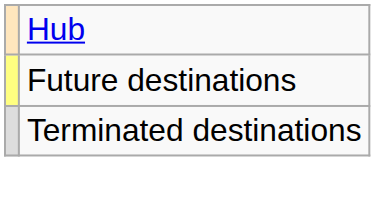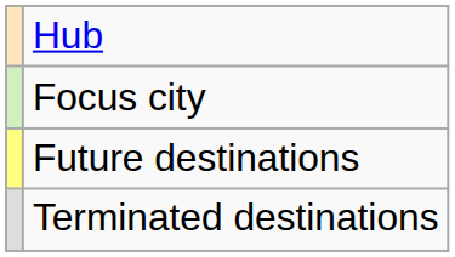 <table class="wikitable">
 <tr>
 <td bgcolor=#FFE6BD></td>
 <td><a href='#'>Hub</a></td>
+</tr>
+<tr>
+<td bgcolor=#D0F0C0></td>
+<td>Focus city</td>
 </tr>
 <tr>
 <td bgcolor=#FFFF80></td>
 <td>Future destinations</td>
 </tr>
 <tr>
 <td style="background:#DDDDDD"></td>
 <td>Terminated destinations</td>
 </tr>
 </table>
